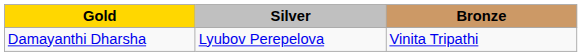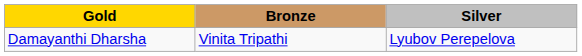 <table class="wikitable" style="text-align:left">
 <tr align="center">
 <td width=200 bgcolor=gold><strong>Gold</strong></td>
+<td width=200 bgcolor=CC9966><strong>Bronze</strong></td>
 <td width=200 bgcolor=silver><strong>Silver</strong></td>
-<td width=200 bgcolor=CC9966><strong>Bronze</strong></td>
 </tr>
 <tr>
 <td><a href='#'>Damayanthi Dharsha</a><br><em></em></td>
+<td><a href='#'>Vinita Tripathi</a><br><em></em></td>
 <td><a href='#'>Lyubov Perepelova</a><br><em></em></td>
-<td><a href='#'>Vinita Tripathi</a><br><em></em></td>
 </tr>
 </table>
